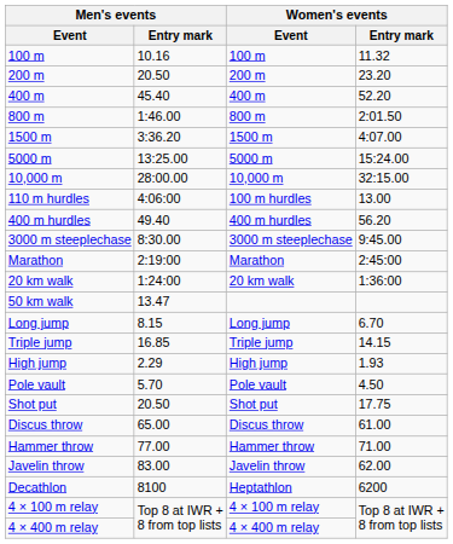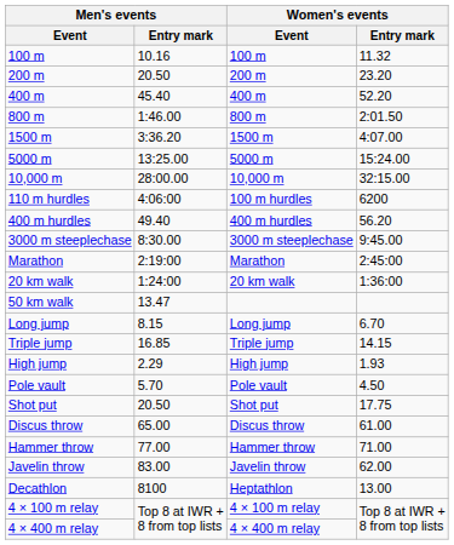 <table class="wikitable">
 <tr>
 <th colspan="2">Men's events</th>
 <th colspan="2">Women's events</th>
 </tr>
 <tr style="font-size:95%">
 <th>Event</th>
 <th>Entry mark</th>
 <th>Event</th>
 <th>Entry mark</th>
 </tr>
 <tr>
 <td><a href='#'>100 m</a></td>
 <td>10.16</td>
 <td><a href='#'>100 m</a></td>
 <td>11.32</td>
 </tr>
 <tr>
 <td><a href='#'>200 m</a></td>
 <td>20.50</td>
 <td><a href='#'>200 m</a></td>
 <td>23.20</td>
 </tr>
 <tr>
 <td><a href='#'>400 m</a></td>
 <td>45.40</td>
 <td><a href='#'>400 m</a></td>
 <td>52.20</td>
 </tr>
 <tr>
 <td><a href='#'>800 m</a></td>
 <td>1:46.00</td>
 <td><a href='#'>800 m</a></td>
 <td>2:01.50</td>
 </tr>
 <tr>
 <td><a href='#'>1500 m</a></td>
 <td>3:36.20</td>
 <td><a href='#'>1500 m</a></td>
 <td>4:07.00</td>
 </tr>
 <tr>
 <td><a href='#'>5000 m</a></td>
 <td>13:25.00</td>
 <td><a href='#'>5000 m</a></td>
 <td>15:24.00</td>
 </tr>
 <tr>
 <td><a href='#'>10,000 m</a></td>
 <td>28:00.00</td>
 <td><a href='#'>10,000 m</a></td>
 <td>32:15.00</td>
 </tr>
 <tr>
 <td><a href='#'>110 m hurdles</a></td>
 <td>4:06:00</td>
 <td><a href='#'>100 m hurdles</a></td>
-<td>13.00</td>
+<td>6200</td>
 </tr>
 <tr>
 <td><a href='#'>400 m hurdles</a></td>
 <td>49.40</td>
 <td><a href='#'>400 m hurdles</a></td>
 <td>56.20</td>
 </tr>
 <tr>
 <td><a href='#'>3000 m steeplechase</a></td>
 <td>8:30.00</td>
 <td><a href='#'>3000 m steeplechase</a></td>
 <td>9:45.00</td>
 </tr>
 <tr>
 <td><a href='#'>Marathon</a></td>
 <td>2:19:00</td>
 <td><a href='#'>Marathon</a></td>
 <td>2:45:00</td>
 </tr>
 <tr>
 <td><a href='#'>20 km walk</a></td>
 <td>1:24:00</td>
 <td><a href='#'>20 km walk</a></td>
 <td>1:36:00</td>
 </tr>
 <tr>
 <td><a href='#'>50 km walk</a></td>
 <td>13.47</td>
 <td></td>
 <td></td>
 </tr>
 <tr>
 <td><a href='#'>Long jump</a></td>
 <td>8.15</td>
 <td><a href='#'>Long jump</a></td>
 <td>6.70</td>
 </tr>
 <tr>
 <td><a href='#'>Triple jump</a></td>
 <td>16.85</td>
 <td><a href='#'>Triple jump</a></td>
 <td>14.15</td>
 </tr>
 <tr>
 <td><a href='#'>High jump</a></td>
 <td>2.29</td>
 <td><a href='#'>High jump</a></td>
 <td>1.93</td>
 </tr>
 <tr>
 <td><a href='#'>Pole vault</a></td>
 <td>5.70</td>
 <td><a href='#'>Pole vault</a></td>
 <td>4.50</td>
 </tr>
 <tr>
 <td><a href='#'>Shot put</a></td>
 <td>20.50</td>
 <td><a href='#'>Shot put</a></td>
 <td>17.75</td>
 </tr>
 <tr>
 <td><a href='#'>Discus throw</a></td>
 <td>65.00</td>
 <td><a href='#'>Discus throw</a></td>
 <td>61.00</td>
 </tr>
 <tr>
 <td><a href='#'>Hammer throw</a></td>
 <td>77.00</td>
 <td><a href='#'>Hammer throw</a></td>
 <td>71.00</td>
 </tr>
 <tr>
 <td><a href='#'>Javelin throw</a></td>
 <td>83.00</td>
 <td><a href='#'>Javelin throw</a></td>
 <td>62.00</td>
 </tr>
 <tr>
 <td><a href='#'>Decathlon</a></td>
 <td>8100</td>
 <td><a href='#'>Heptathlon</a></td>
-<td>6200</td>
+<td>13.00</td>
 </tr>
 <tr>
 <td><a href='#'>4 × 100 m relay</a></td>
 <td rowspan=2>Top 8 at IWR +<br>8 from top lists</td>
 <td><a href='#'>4 × 100 m relay</a></td>
 <td rowspan=2>Top 8 at IWR +<br>8 from top lists</td>
 </tr>
 <tr>
 <td><a href='#'>4 × 400 m relay</a></td>
 <td><a href='#'>4 × 400 m relay</a></td>
 </tr>
 </table>
